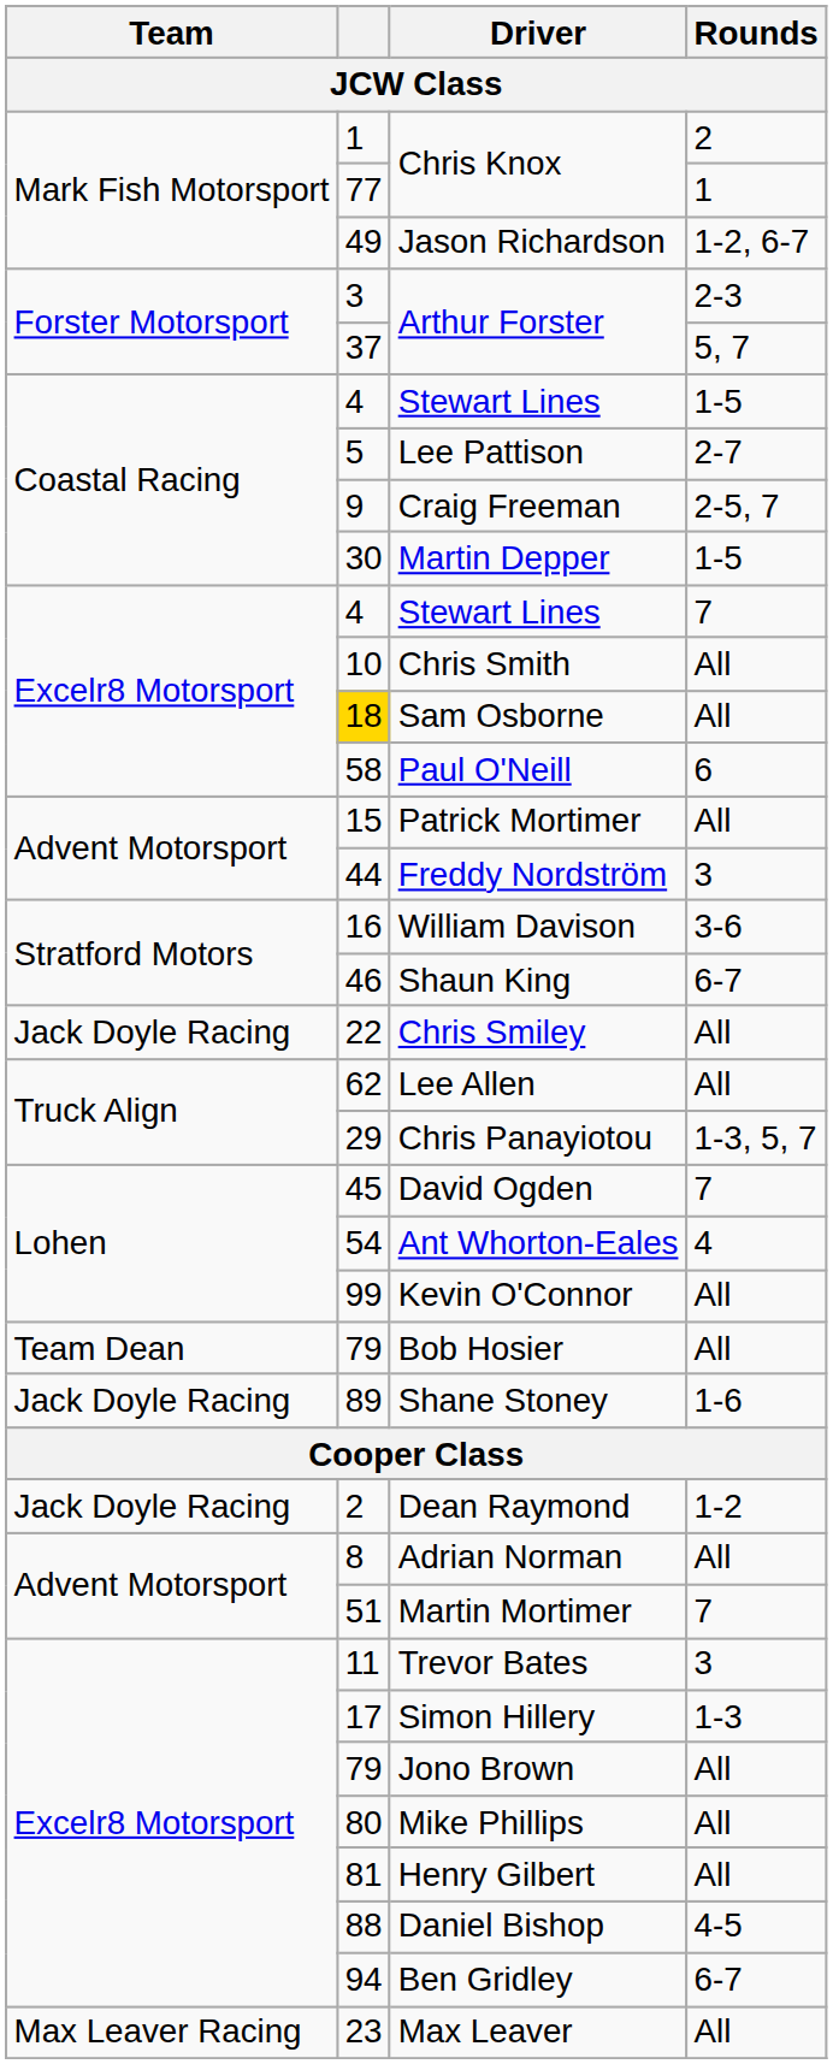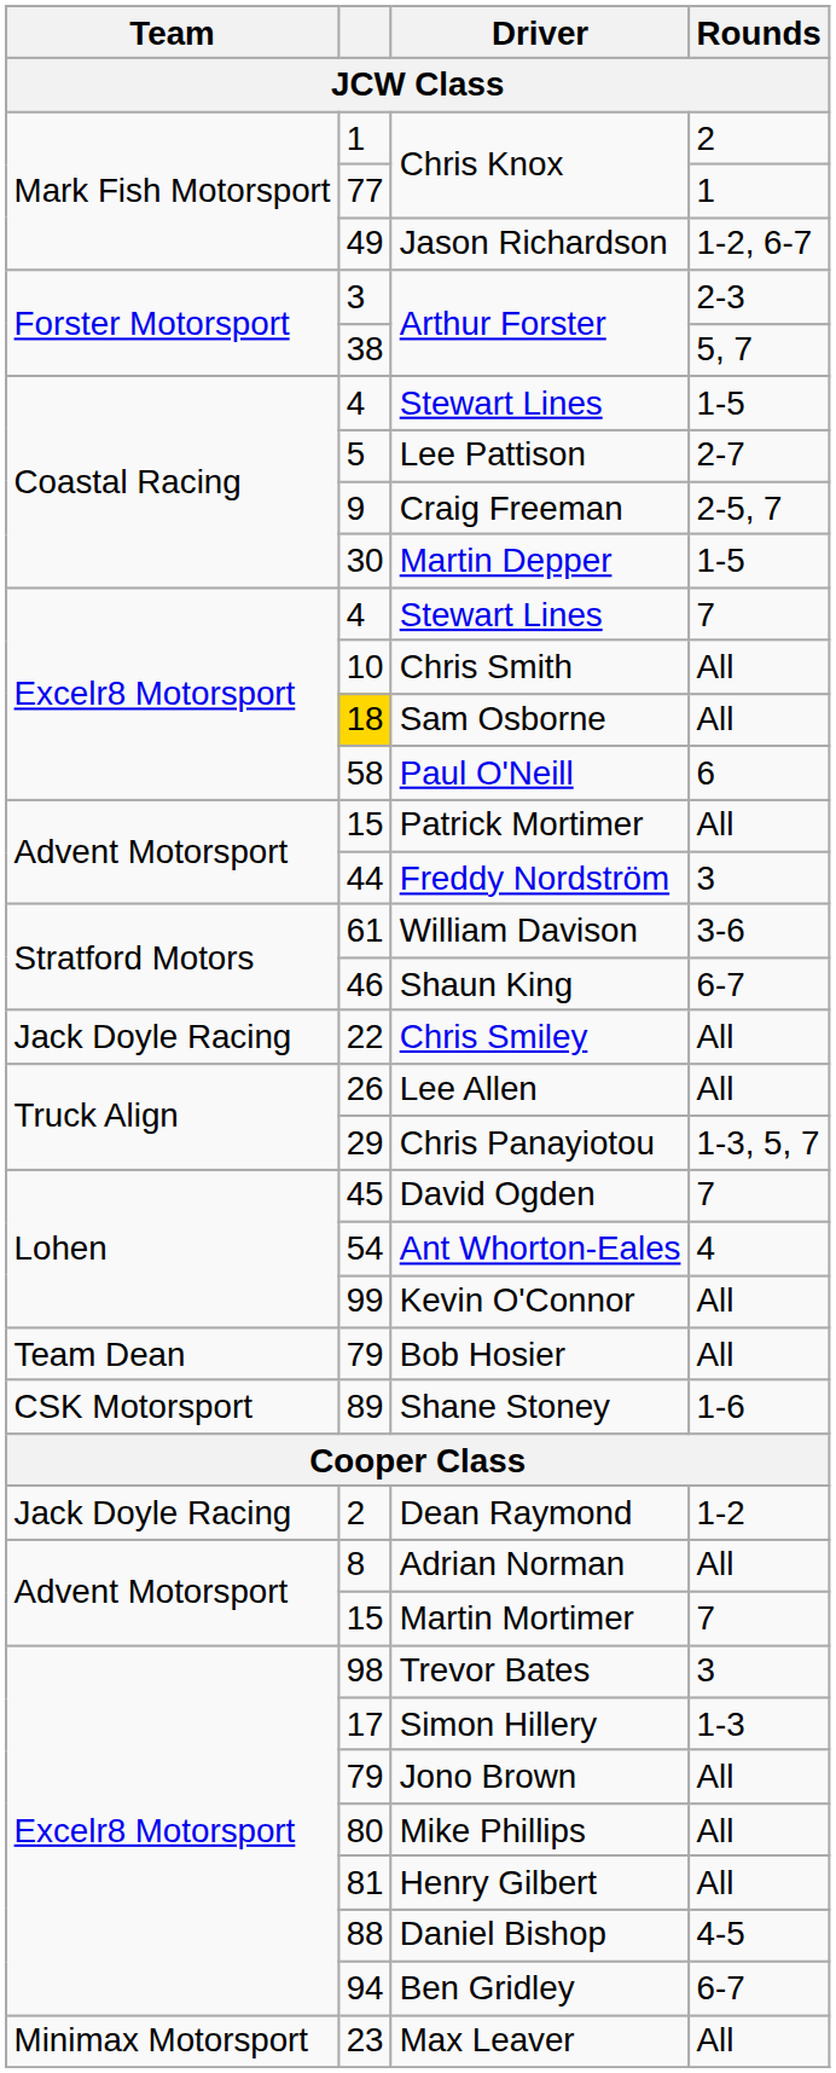 <table class="wikitable" style="font-size: 85%;">
 <tr>
 <th>Team</th>
 <th></th>
 <th>Driver</th>
 <th>Rounds</th>
 </tr>
 <tr>
 <th colspan=4>JCW Class</th>
 </tr>
 <tr>
 <td rowspan=3>Mark Fish Motorsport</td>
 <td>1</td>
 <td rowspan=2>Chris Knox</td>
 <td>2</td>
 </tr>
 <tr>
 <td>77</td>
 <td>1</td>
 </tr>
 <tr>
 <td>49</td>
 <td>Jason Richardson</td>
 <td>1-2, 6-7</td>
 </tr>
 <tr>
 <td rowspan=2><a href='#'>Forster Motorsport</a></td>
 <td>3</td>
 <td rowspan=2><a href='#'>Arthur Forster</a></td>
 <td>2-3</td>
 </tr>
 <tr>
-<td>37</td>
+<td>38</td>
 <td>5, 7</td>
 </tr>
 <tr>
 <td rowspan=4>Coastal Racing</td>
 <td>4</td>
 <td><a href='#'>Stewart Lines</a></td>
 <td>1-5</td>
 </tr>
 <tr>
 <td>5</td>
 <td>Lee Pattison</td>
 <td>2-7</td>
 </tr>
 <tr>
 <td>9</td>
 <td>Craig Freeman</td>
 <td>2-5, 7</td>
 </tr>
 <tr>
 <td>30</td>
 <td><a href='#'>Martin Depper</a></td>
 <td>1-5</td>
 </tr>
 <tr>
 <td rowspan=4><a href='#'>Excelr8 Motorsport</a></td>
 <td>4</td>
 <td><a href='#'>Stewart Lines</a></td>
 <td>7</td>
 </tr>
 <tr>
 <td>10</td>
 <td>Chris Smith</td>
 <td>All</td>
 </tr>
 <tr>
 <td style="background: gold;">18</td>
 <td>Sam Osborne</td>
 <td>All</td>
 </tr>
 <tr>
 <td>58</td>
 <td><a href='#'>Paul O'Neill</a></td>
 <td>6</td>
 </tr>
 <tr>
 <td rowspan=2>Advent Motorsport</td>
 <td>15</td>
 <td>Patrick Mortimer</td>
 <td>All</td>
 </tr>
 <tr>
 <td>44</td>
 <td><a href='#'>Freddy Nordström</a></td>
 <td>3</td>
 </tr>
 <tr>
 <td rowspan=2>Stratford Motors</td>
-<td>16</td>
+<td>61</td>
 <td>William Davison</td>
 <td>3-6</td>
 </tr>
 <tr>
 <td>46</td>
 <td>Shaun King</td>
 <td>6-7</td>
 </tr>
 <tr>
 <td rowspan=1>Jack Doyle Racing</td>
 <td>22</td>
 <td><a href='#'>Chris Smiley</a></td>
 <td>All</td>
 </tr>
 <tr>
 <td rowspan=2>Truck Align</td>
-<td>62</td>
+<td>26</td>
 <td>Lee Allen</td>
 <td>All</td>
 </tr>
 <tr>
 <td>29</td>
 <td>Chris Panayiotou</td>
 <td>1-3, 5, 7</td>
 </tr>
 <tr>
 <td rowspan=3>Lohen</td>
 <td>45</td>
 <td>David Ogden</td>
 <td>7</td>
 </tr>
 <tr>
 <td>54</td>
 <td><a href='#'>Ant Whorton-Eales</a></td>
 <td>4</td>
 </tr>
 <tr>
 <td>99</td>
 <td>Kevin O'Connor</td>
 <td>All</td>
 </tr>
 <tr>
 <td rowspan=1>Team Dean</td>
 <td>79</td>
 <td>Bob Hosier</td>
 <td>All</td>
 </tr>
 <tr>
-<td rowspan=1>Jack Doyle Racing</td>
+<td rowspan=1>CSK Motorsport</td>
 <td>89</td>
 <td>Shane Stoney</td>
 <td>1-6</td>
 </tr>
 <tr>
 <th colspan=4>Cooper Class</th>
 </tr>
 <tr>
 <td rowspan=1>Jack Doyle Racing</td>
 <td>2</td>
 <td>Dean Raymond</td>
 <td>1-2</td>
 </tr>
 <tr>
 <td rowspan=2>Advent Motorsport</td>
 <td>8</td>
 <td>Adrian Norman</td>
 <td>All</td>
 </tr>
 <tr>
-<td>51</td>
+<td>15</td>
 <td>Martin Mortimer</td>
 <td>7</td>
 </tr>
 <tr>
 <td rowspan=7><a href='#'>Excelr8 Motorsport</a></td>
-<td>11</td>
+<td>98</td>
 <td>Trevor Bates</td>
 <td>3</td>
 </tr>
 <tr>
 <td>17</td>
 <td>Simon Hillery</td>
 <td>1-3</td>
 </tr>
 <tr>
 <td>79</td>
 <td>Jono Brown</td>
 <td>All</td>
 </tr>
 <tr>
 <td>80</td>
 <td>Mike Phillips</td>
 <td>All</td>
 </tr>
 <tr>
 <td>81</td>
 <td>Henry Gilbert</td>
 <td>All</td>
 </tr>
 <tr>
 <td>88</td>
 <td>Daniel Bishop</td>
 <td>4-5</td>
 </tr>
 <tr>
 <td>94</td>
 <td>Ben Gridley</td>
 <td>6-7</td>
 </tr>
 <tr>
-<td rowspan=1>Max Leaver Racing</td>
+<td rowspan=1>Minimax Motorsport</td>
 <td>23</td>
 <td>Max Leaver</td>
 <td>All</td>
 </tr>
 <tr>
 </tr>
 </table>
